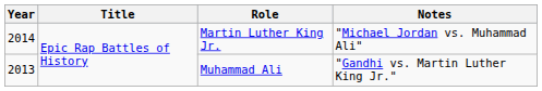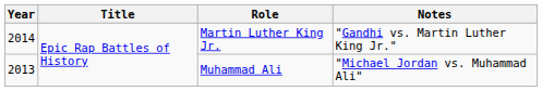 <table class="wikitable unsortable">
 <tr style="background:#b0c4de; text-align:center;">
 <th>Year</th>
 <th>Title</th>
 <th>Role</th>
 <th>Notes</th>
 </tr>
 <tr>
 <td>2014</td>
 <td rowspan="2"><a href='#'>Epic Rap Battles of History</a></td>
 <td><a href='#'>Martin Luther King Jr.</a></td>
-<td>"<a href='#'>Michael Jordan</a> vs. Muhammad Ali"</td>
+<td>"<a href='#'>Gandhi</a> vs. Martin Luther King Jr."</td>
 </tr>
 <tr>
 <td>2013</td>
 <td><a href='#'>Muhammad Ali</a></td>
-<td>"<a href='#'>Gandhi</a> vs. Martin Luther King Jr."</td>
+<td>"<a href='#'>Michael Jordan</a> vs. Muhammad Ali"</td>
 </tr>
 </table>
